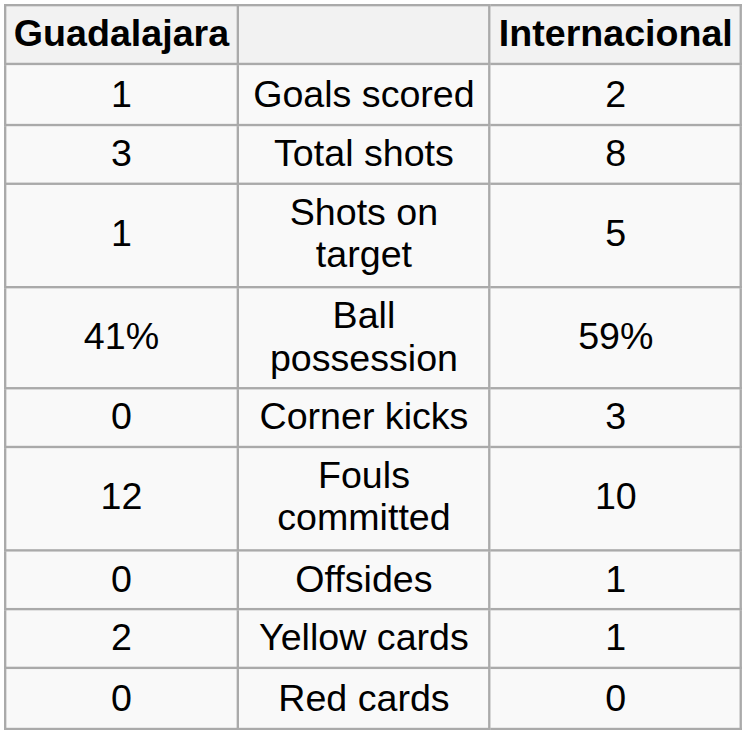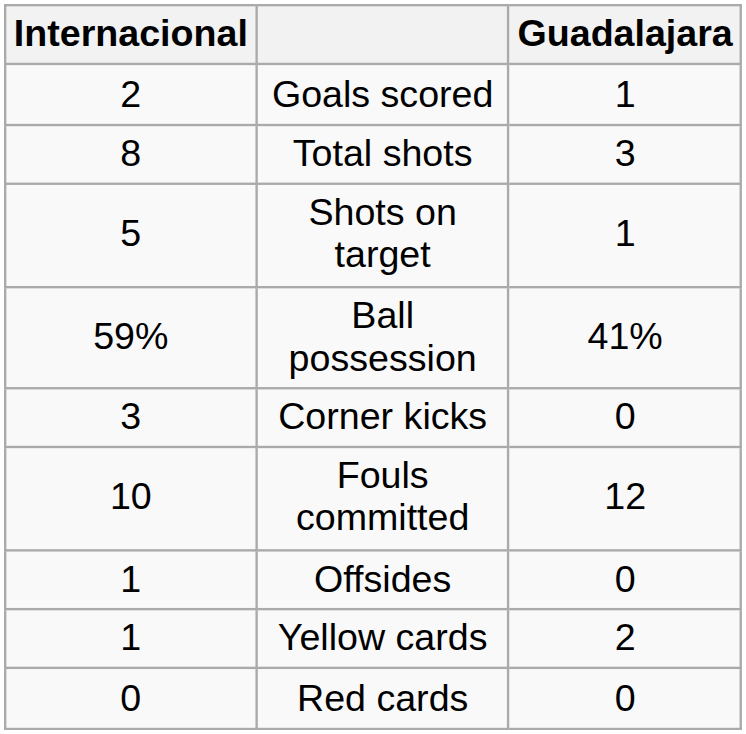 <table class="wikitable" style="text-align: center">
 <tr>
+<th width=70>Internacional</th>
+<th width=100></th>
 <th width=70>Guadalajara</th>
-<th width=100></th>
-<th width=70>Internacional</th>
+</tr>
+<tr>
+<td>2</td>
+<td>Goals scored</td>
+<td>1</td>
+</tr>
+<tr>
+<td>8</td>
+<td>Total shots</td>
+<td>3</td>
+</tr>
+<tr>
+<td>5</td>
+<td>Shots on target</td>
+<td>1</td>
+</tr>
+<tr>
+<td>59%</td>
+<td>Ball possession</td>
+<td>41%</td>
+</tr>
+<tr>
+<td>3</td>
+<td>Corner kicks</td>
+<td>0</td>
+</tr>
+<tr>
+<td>10</td>
+<td>Fouls committed</td>
+<td>12</td>
 </tr>
 <tr>
 <td>1</td>
-<td>Goals scored</td>
-<td>2</td>
-</tr>
-<tr>
-<td>3</td>
-<td>Total shots</td>
-<td>8</td>
+<td>Offsides</td>
+<td>0</td>
 </tr>
 <tr>
 <td>1</td>
-<td>Shots on target</td>
-<td>5</td>
-</tr>
-<tr>
-<td>41%</td>
-<td>Ball possession</td>
-<td>59%</td>
-</tr>
-<tr>
-<td>0</td>
-<td>Corner kicks</td>
-<td>3</td>
-</tr>
-<tr>
-<td>12</td>
-<td>Fouls committed</td>
-<td>10</td>
-</tr>
-<tr>
-<td>0</td>
-<td>Offsides</td>
-<td>1</td>
-</tr>
-<tr>
+<td>Yellow cards</td>
 <td>2</td>
-<td>Yellow cards</td>
-<td>1</td>
 </tr>
 <tr>
 <td>0</td>
 <td>Red cards</td>
 <td>0</td>
 </tr>
 </table>
